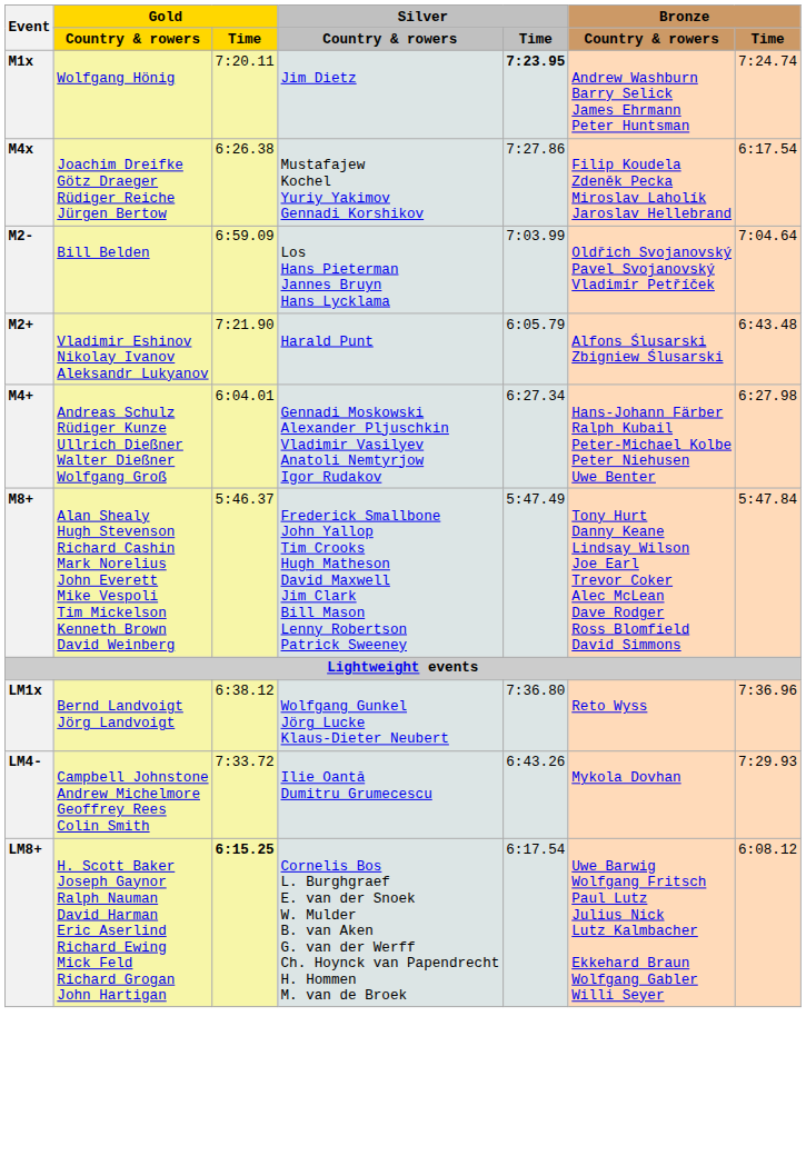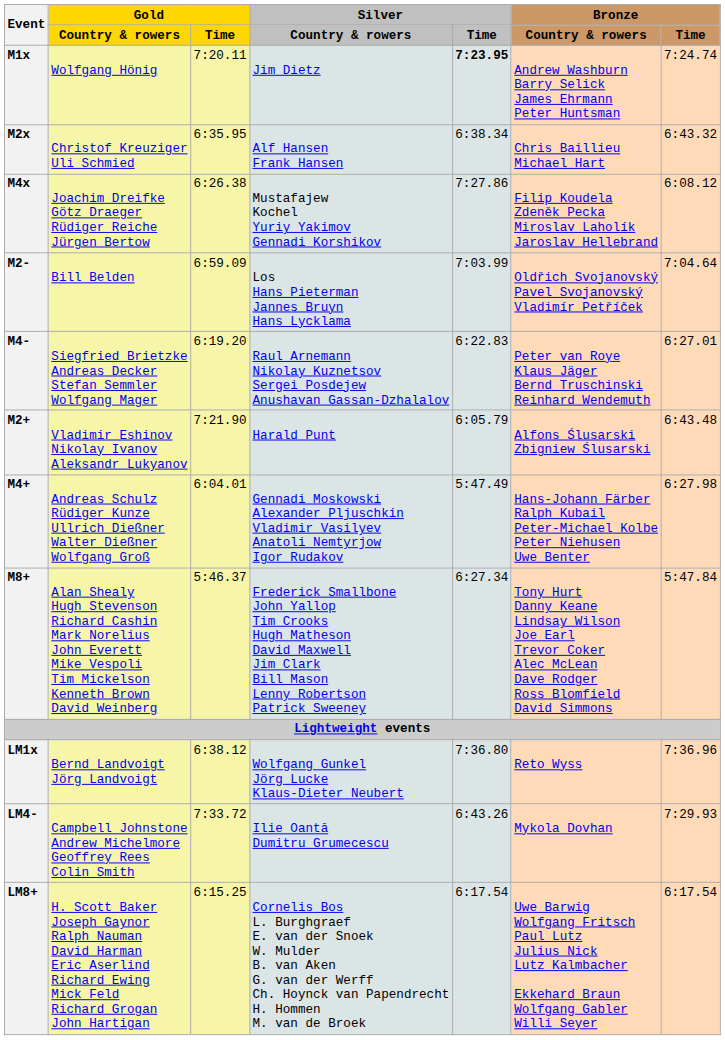 <table class="wikitable">
 <tr>
 <th rowspan="2">Event</th>
 <th colspan="2" style="background-color:gold">Gold</th>
 <th colspan="2" style="background-color:silver">Silver</th>
 <th colspan="2" style="background-color:#cc9966">Bronze</th>
 </tr>
 <tr>
 <th style="background-color:gold">Country & rowers</th>
 <th style="background-color:gold">Time</th>
 <th style="background-color:silver">Country & rowers</th>
 <th style="background-color:silver">Time</th>
 <th style="background-color:#cc9966">Country & rowers</th>
 <th style="background-color:#cc9966">Time</th>
 </tr>
 <tr style="vertical-align:top;">
 <th style="text-align:left;">M1x </th>
 <td style="background-color:#F7F6A8;"><strong></strong> <br> <a href='#'>Wolfgang Hönig</a></td>
 <td style="background-color:#F7F6A8;">7:20.11</td>
 <td style="background-color:#DCE5E5;"><strong></strong> <br> <a href='#'>Jim Dietz</a></td>
 <td style="background-color:#DCE5E5;"><strong>7:23.95</strong></td>
 <td style="background-color:#FFDAB9;"><strong></strong> <br> <a href='#'>Andrew Washburn</a> <br> <a href='#'>Barry Selick</a> <br> <a href='#'>James Ehrmann</a> <br> <a href='#'>Peter Huntsman</a></td>
 <td style="background-color:#FFDAB9;">7:24.74</td>
 </tr>
 <tr style="vertical-align:top;">
+<th style="text-align:left;">M2x </th>
+<td style="background-color:#F7F6A8;"><strong></strong> <br> <a href='#'>Christof Kreuziger</a> <br> <a href='#'>Uli Schmied</a></td>
+<td style="background-color:#F7F6A8;">6:35.95</td>
+<td style="background-color:#DCE5E5;"><strong></strong> <br> <a href='#'>Alf Hansen</a> <br> <a href='#'>Frank Hansen</a></td>
+<td style="background-color:#DCE5E5;">6:38.34</td>
+<td style="background-color:#FFDAB9;"><strong></strong> <br> <a href='#'>Chris Baillieu</a> <br> <a href='#'>Michael Hart</a></td>
+<td style="background-color:#FFDAB9;">6:43.32</td>
+</tr>
+<tr style="vertical-align:top;">
 <th style="text-align:left;">M4x </th>
 <td style="background-color:#F7F6A8;"><strong></strong> <br> <a href='#'>Joachim Dreifke</a> <br> <a href='#'>Götz Draeger</a> <br> <a href='#'>Rüdiger Reiche</a> <br> <a href='#'>Jürgen Bertow</a></td>
 <td style="background-color:#F7F6A8;">6:26.38</td>
 <td style="background-color:#DCE5E5;"><strong></strong> <br> Mustafajew <br> Kochel <br> <a href='#'>Yuriy Yakimov</a> <br> <a href='#'>Gennadi Korshikov</a></td>
 <td style="background-color:#DCE5E5;">7:27.86</td>
 <td style="background-color:#FFDAB9;"><strong></strong> <br> <a href='#'>Filip Koudela</a> <br> <a href='#'>Zdeněk Pecka</a> <br> <a href='#'>Miroslav Laholík</a> <br> <a href='#'>Jaroslav Hellebrand</a></td>
-<td style="background-color:#FFDAB9;">6:17.54</td>
+<td style="background-color:#FFDAB9;">6:08.12</td>
 </tr>
 <tr style="vertical-align:top;">
 <th style="text-align:left;">M2- </th>
 <td style="background-color:#F7F6A8;"><strong></strong> <br> <a href='#'>Bill Belden</a></td>
 <td style="background-color:#F7F6A8;">6:59.09</td>
 <td style="background-color:#DCE5E5;"><strong></strong> <br> Los <br> <a href='#'>Hans Pieterman</a> <br> <a href='#'>Jannes Bruyn</a> <br> <a href='#'>Hans Lycklama</a></td>
 <td style="background-color:#DCE5E5;">7:03.99</td>
 <td style="background-color:#FFDAB9;"><strong></strong> <br> <a href='#'>Oldřich Svojanovský</a> <br> <a href='#'>Pavel Svojanovský</a> <br> <a href='#'>Vladimír Petříček</a></td>
 <td style="background-color:#FFDAB9;">7:04.64</td>
+</tr>
+<tr style="vertical-align:top;">
+<th style="text-align:left;">M4- </th>
+<td style="background-color:#F7F6A8;"><strong></strong> <br> <a href='#'>Siegfried Brietzke</a> <br> <a href='#'>Andreas Decker</a> <br> <a href='#'>Stefan Semmler</a> <br> <a href='#'>Wolfgang Mager</a></td>
+<td style="background-color:#F7F6A8;">6:19.20</td>
+<td style="background-color:#DCE5E5;"><strong></strong> <br> <a href='#'>Raul Arnemann</a> <br> <a href='#'>Nikolay Kuznetsov</a> <br> <a href='#'>Sergei Posdejew</a> <br> <a href='#'>Anushavan Gassan-Dzhalalov</a></td>
+<td style="background-color:#DCE5E5;">6:22.83</td>
+<td style="background-color:#FFDAB9;"><strong></strong> <br> <a href='#'>Peter van Roye</a> <br> <a href='#'>Klaus Jäger</a> <br> <a href='#'>Bernd Truschinski</a> <br> <a href='#'>Reinhard Wendemuth</a></td>
+<td style="background-color:#FFDAB9;">6:27.01</td>
 </tr>
 <tr style="vertical-align:top;">
 <th style="text-align:left;">M2+ </th>
 <td style="background-color:#F7F6A8;"><strong></strong> <br> <a href='#'>Vladimir Eshinov</a> <br> <a href='#'>Nikolay Ivanov</a> <br> <a href='#'>Aleksandr Lukyanov</a></td>
 <td style="background-color:#F7F6A8;">7:21.90</td>
 <td style="background-color:#DCE5E5;"><strong></strong> <br> <a href='#'>Harald Punt</a></td>
 <td style="background-color:#DCE5E5;">6:05.79</td>
 <td style="background-color:#FFDAB9;"><strong></strong> <br> <a href='#'>Alfons Ślusarski</a> <br> <a href='#'>Zbigniew Ślusarski</a></td>
 <td style="background-color:#FFDAB9;">6:43.48</td>
 </tr>
 <tr style="vertical-align:top;">
 <th style="text-align:left;">M4+ </th>
 <td style="background-color:#F7F6A8;"><strong></strong> <br> <a href='#'>Andreas Schulz</a> <br> <a href='#'>Rüdiger Kunze</a> <br> <a href='#'>Ullrich Dießner</a> <br> <a href='#'>Walter Dießner</a> <br> <a href='#'>Wolfgang Groß</a></td>
 <td style="background-color:#F7F6A8;">6:04.01</td>
 <td style="background-color:#DCE5E5;"><strong></strong> <br> <a href='#'>Gennadi Moskowski</a> <br> <a href='#'>Alexander Pljuschkin</a> <br> <a href='#'>Vladimir Vasilyev</a> <br> <a href='#'>Anatoli Nemtyrjow</a> <br> <a href='#'>Igor Rudakov</a></td>
-<td style="background-color:#DCE5E5;">6:27.34</td>
+<td style="background-color:#DCE5E5;">5:47.49</td>
 <td style="background-color:#FFDAB9;"><strong></strong> <br> <a href='#'>Hans-Johann Färber</a> <br> <a href='#'>Ralph Kubail</a> <br> <a href='#'>Peter-Michael Kolbe</a> <br> <a href='#'>Peter Niehusen</a> <br> <a href='#'>Uwe Benter</a></td>
 <td style="background-color:#FFDAB9;">6:27.98</td>
 </tr>
 <tr style="vertical-align:top;">
 <th style="text-align:left;">M8+ </th>
 <td style="background-color:#F7F6A8;"><strong></strong> <br> <a href='#'>Alan Shealy</a> <br> <a href='#'>Hugh Stevenson</a> <br> <a href='#'>Richard Cashin</a> <br> <a href='#'>Mark Norelius</a> <br> <a href='#'>John Everett</a> <br> <a href='#'>Mike Vespoli</a> <br> <a href='#'>Tim Mickelson</a> <br> <a href='#'>Kenneth Brown</a> <br> <a href='#'>David Weinberg</a></td>
 <td style="background-color:#F7F6A8;">5:46.37</td>
 <td style="background-color:#DCE5E5;"><strong></strong> <br> <a href='#'>Frederick Smallbone</a> <br> <a href='#'>John Yallop</a> <br> <a href='#'>Tim Crooks</a> <br> <a href='#'>Hugh Matheson</a> <br> <a href='#'>David Maxwell</a> <br> <a href='#'>Jim Clark</a> <br> <a href='#'>Bill Mason</a> <br> <a href='#'>Lenny Robertson</a> <br> <a href='#'>Patrick Sweeney</a></td>
-<td style="background-color:#DCE5E5;">5:47.49</td>
+<td style="background-color:#DCE5E5;">6:27.34</td>
 <td style="background-color:#FFDAB9;"><strong></strong> <br> <a href='#'>Tony Hurt</a> <br> <a href='#'>Danny Keane</a> <br> <a href='#'>Lindsay Wilson</a> <br> <a href='#'>Joe Earl</a> <br> <a href='#'>Trevor Coker</a> <br> <a href='#'>Alec McLean</a> <br> <a href='#'>Dave Rodger</a> <br> <a href='#'>Ross Blomfield</a> <br> <a href='#'>David Simmons</a></td>
 <td style="background-color:#FFDAB9;">5:47.84</td>
 </tr>
 <tr>
 <th colspan="7" style="background-color:#CCC;"><a href='#'>Lightweight</a> events</th>
 </tr>
 <tr style="vertical-align:top;">
 <th style="text-align:left;">LM1x </th>
 <td style="background-color:#F7F6A8;"><strong></strong> <br> <a href='#'>Bernd Landvoigt</a> <br> <a href='#'>Jörg Landvoigt</a></td>
 <td style="background-color:#F7F6A8;">6:38.12</td>
 <td style="background-color:#DCE5E5;"><strong></strong> <br> <a href='#'>Wolfgang Gunkel</a> <br> <a href='#'>Jörg Lucke</a> <br> <a href='#'>Klaus-Dieter Neubert</a></td>
 <td style="background-color:#DCE5E5;">7:36.80</td>
 <td style="background-color:#FFDAB9;"><strong></strong> <br> <a href='#'>Reto Wyss</a></td>
 <td style="background-color:#FFDAB9;">7:36.96</td>
 </tr>
 <tr style="vertical-align:top;">
 <th style="text-align:left;">LM4- </th>
 <td style="background-color:#F7F6A8;"><strong></strong> <br> <a href='#'>Campbell Johnstone</a> <br> <a href='#'>Andrew Michelmore</a> <br> <a href='#'>Geoffrey Rees</a> <br> <a href='#'>Colin Smith</a></td>
 <td style="background-color:#F7F6A8;">7:33.72</td>
 <td style="background-color:#DCE5E5;"><strong></strong> <br> <a href='#'>Ilie Oantă</a> <br> <a href='#'>Dumitru Grumecescu</a></td>
 <td style="background-color:#DCE5E5;">6:43.26</td>
 <td style="background-color:#FFDAB9;"><strong></strong> <br> <a href='#'>Mykola Dovhan</a></td>
 <td style="background-color:#FFDAB9;">7:29.93</td>
 </tr>
 <tr style="vertical-align:top;">
 <th style="text-align:left;">LM8+ </th>
 <td style="background-color:#F7F6A8;"><strong></strong> <br> <a href='#'>H. Scott Baker</a> <br> <a href='#'>Joseph Gaynor</a> <br> <a href='#'>Ralph Nauman</a> <br> <a href='#'>David Harman</a> <br> <a href='#'>Eric Aserlind</a> <br> <a href='#'>Richard Ewing</a> <br> <a href='#'>Mick Feld</a> <br> <a href='#'>Richard Grogan</a> <br> <a href='#'>John Hartigan</a></td>
-<td style="background-color:#F7F6A8;"><strong>6:15.25</strong></td>
+<td style="background-color:#F7F6A8;">6:15.25</td>
 <td style="background-color:#DCE5E5;"><strong></strong> <br> <a href='#'>Cornelis Bos</a> <br> L. Burghgraef <br> E. van der Snoek <br> W. Mulder <br> B. van Aken <br> G. van der Werff <br> Ch. Hoynck van Papendrecht <br> H. Hommen <br> M. van de Broek</td>
 <td style="background-color:#DCE5E5;">6:17.54</td>
 <td style="background-color:#FFDAB9;"><strong></strong> <br> <a href='#'>Uwe Barwig</a> <br> <a href='#'>Wolfgang Fritsch</a> <br> <a href='#'>Paul Lutz</a> <br> <a href='#'>Julius Nick</a> <br> <a href='#'>Lutz Kalmbacher</a> <br>  <br> <a href='#'>Ekkehard Braun</a> <br> <a href='#'>Wolfgang Gabler</a> <br> <a href='#'>Willi Seyer</a></td>
-<td style="background-color:#FFDAB9;">6:08.12</td>
+<td style="background-color:#FFDAB9;">6:17.54</td>
 </tr>
 </table>
